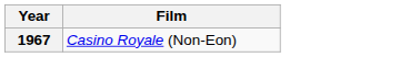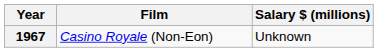 <table class="wikitable plainrowheaders" style="margin-right: 0;">
 <tr>
 <th scope="col" style="vertical-align:top; width:55px;">Year</th>
 <th scope="col" style="vertical-align:top; width:225px;">Film</th>
+<th scope="col" style="vertical-align:top;">Salary $ (millions)</th>
 </tr>
 <tr>
 <th scope="row">1967</th>
 <td><em><a href='#'>Casino Royale</a></em> (Non-Eon)</td>
+<td>Unknown</td>
 </tr>
 </table>
